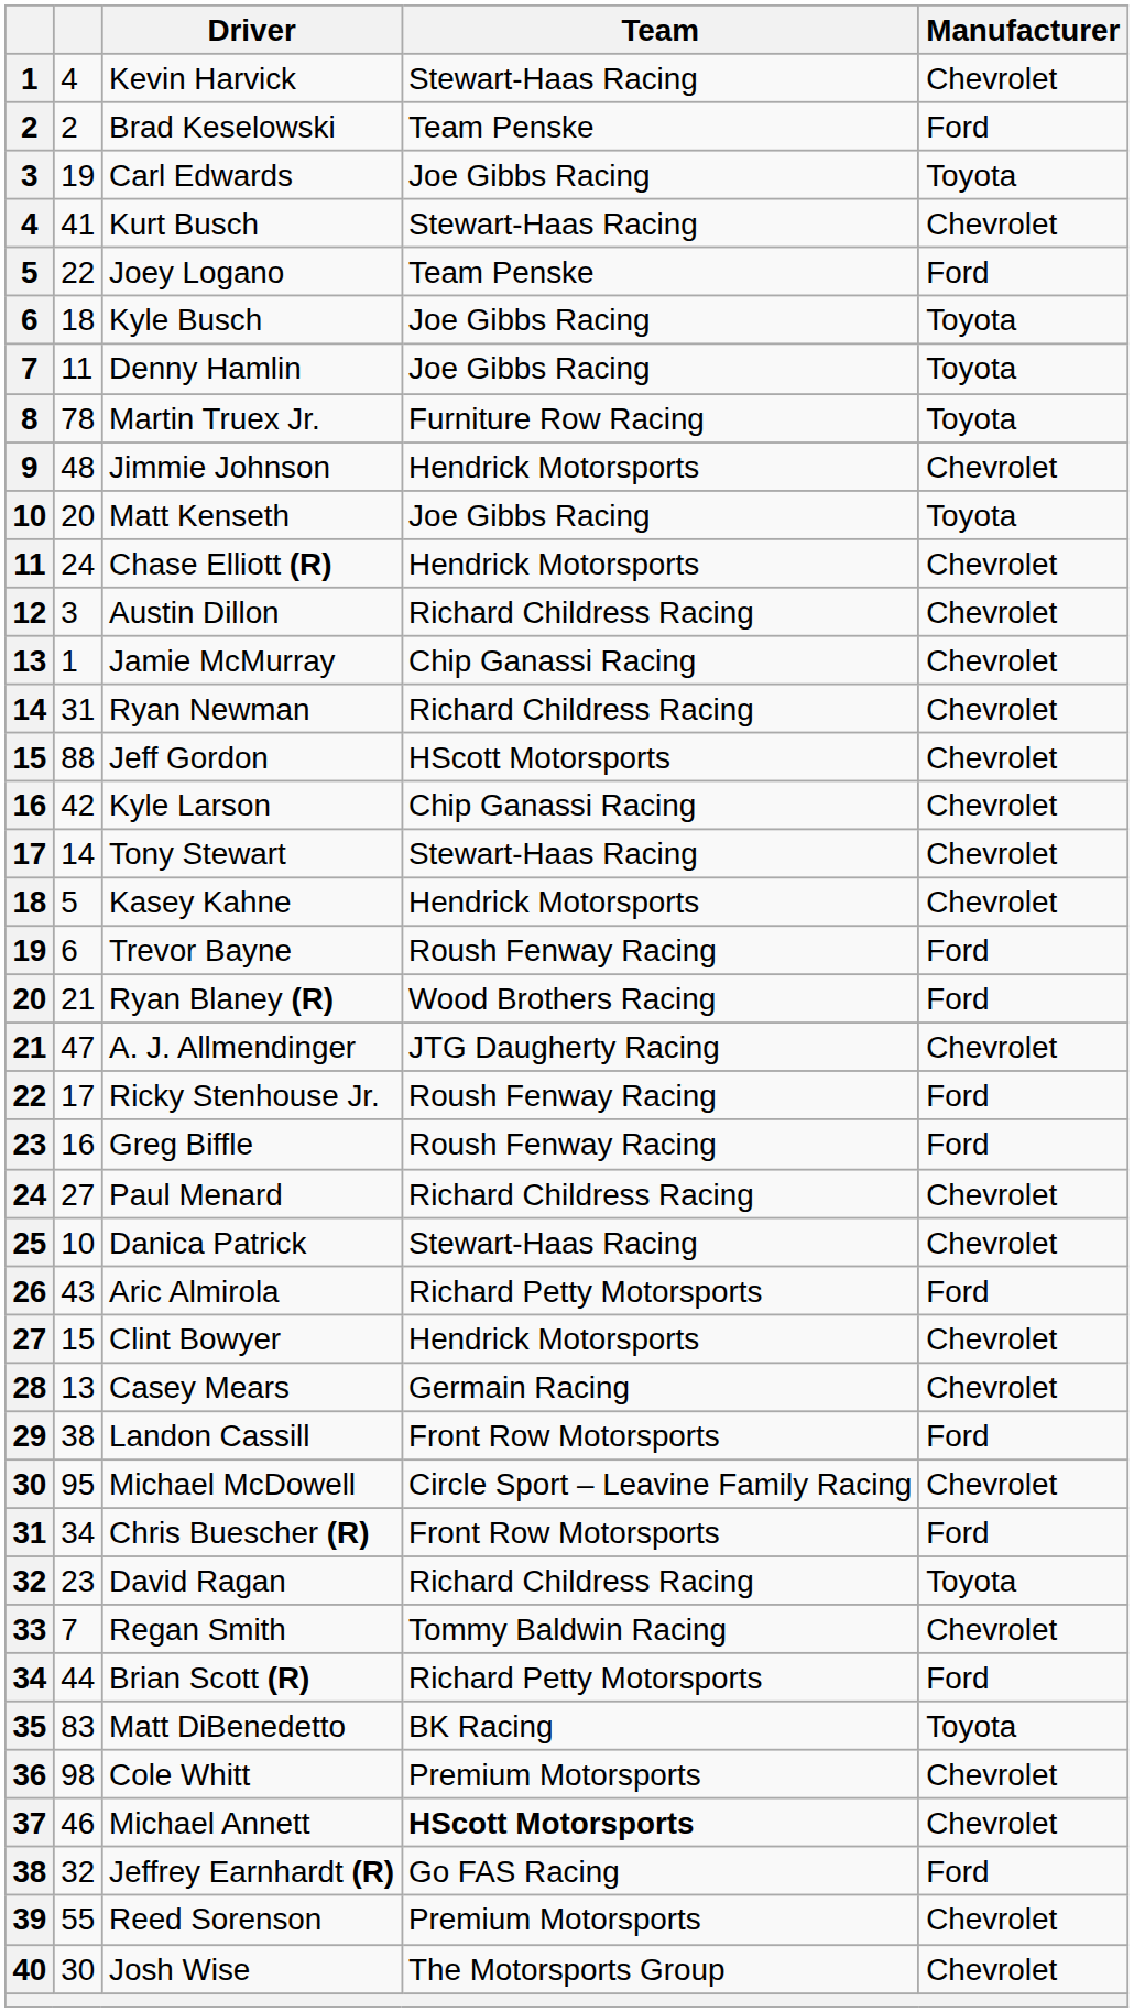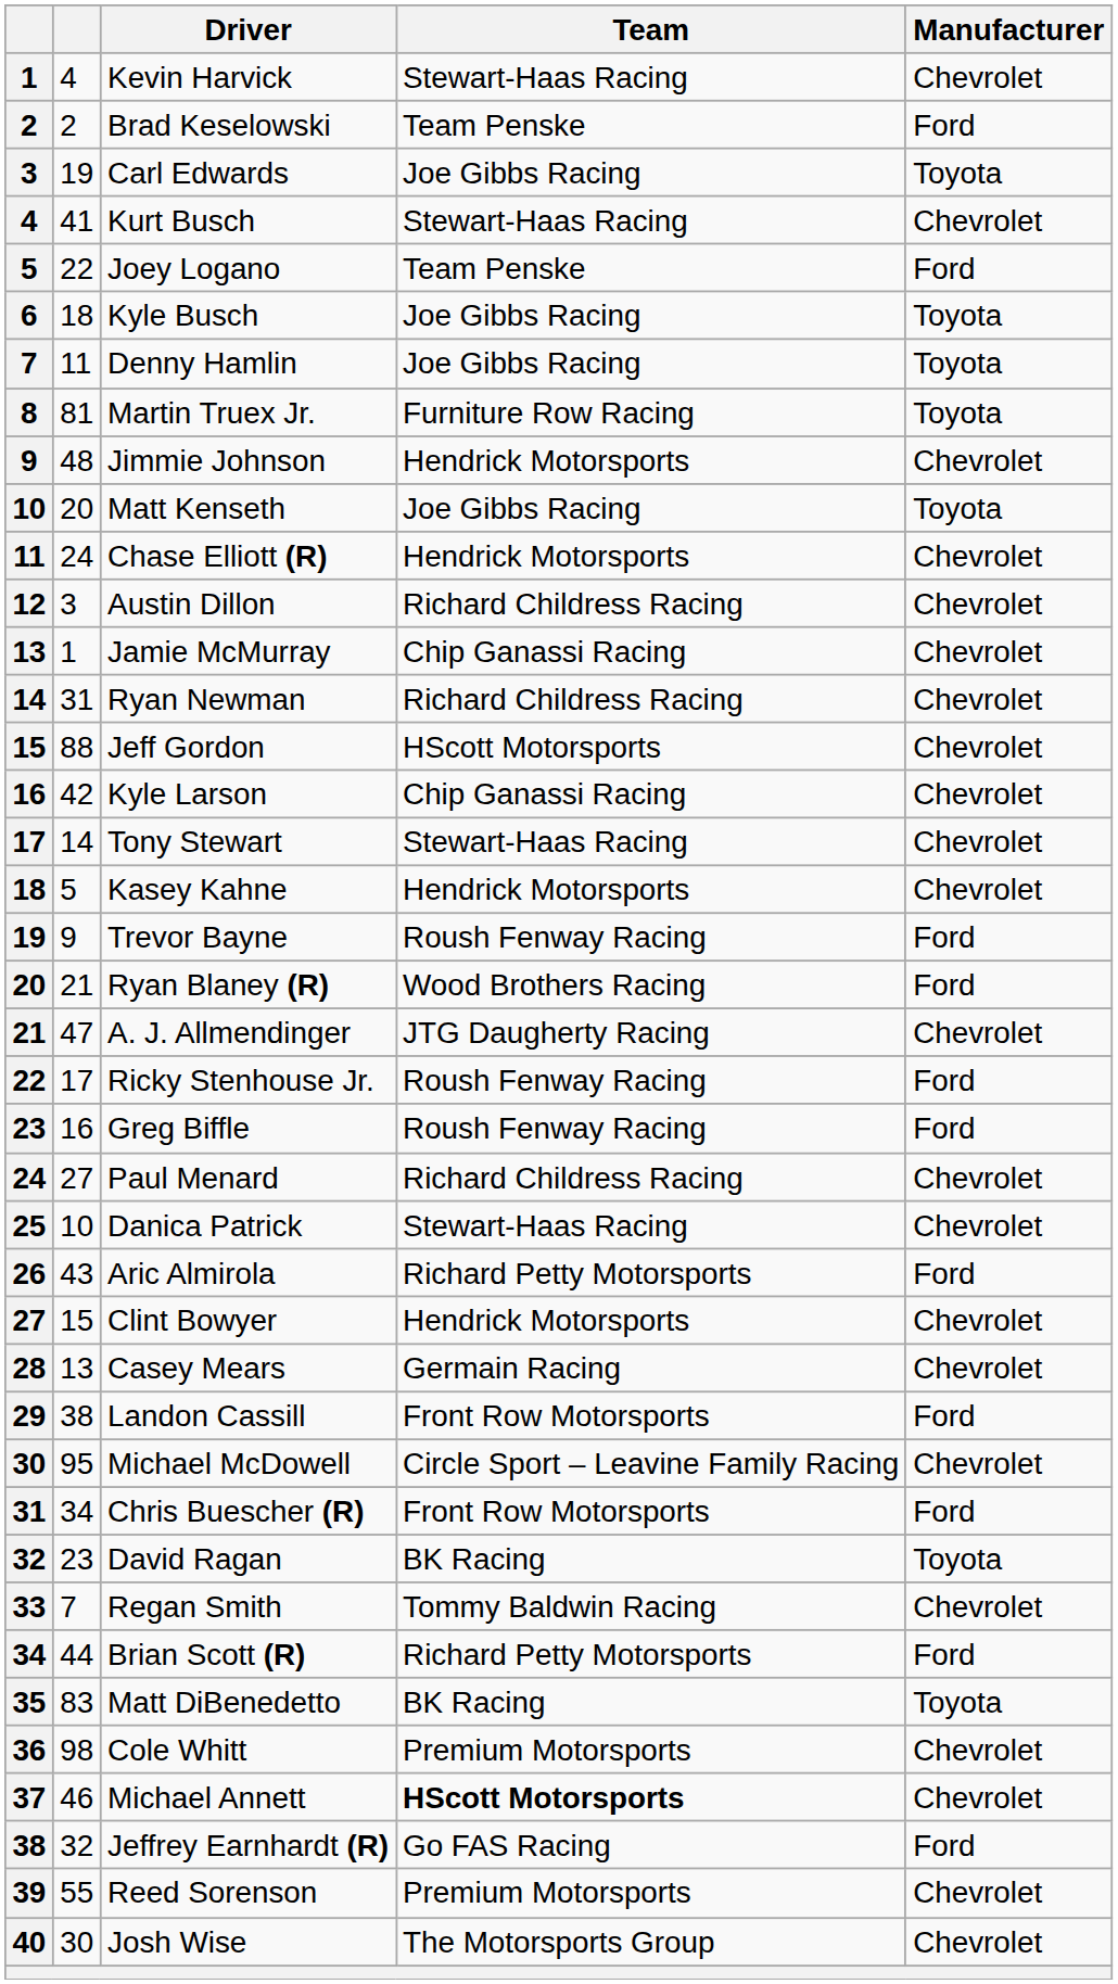 <table class="wikitable" style="font-size:95%">
 <tr>
 <th scope="col"></th>
 <th scope="col"></th>
 <th scope="col">Driver</th>
 <th scope="col">Team</th>
 <th scope="col">Manufacturer</th>
 </tr>
 <tr>
 <th scope="row">1</th>
 <td>4</td>
 <td>Kevin Harvick</td>
 <td>Stewart-Haas Racing</td>
 <td>Chevrolet</td>
 </tr>
 <tr>
 <th scope="row">2</th>
 <td>2</td>
 <td>Brad Keselowski</td>
 <td>Team Penske</td>
 <td>Ford</td>
 </tr>
 <tr>
 <th scope="row">3</th>
 <td>19</td>
 <td>Carl Edwards</td>
 <td>Joe Gibbs Racing</td>
 <td>Toyota</td>
 </tr>
 <tr>
 <th scope="row">4</th>
 <td>41</td>
 <td>Kurt Busch</td>
 <td>Stewart-Haas Racing</td>
 <td>Chevrolet</td>
 </tr>
 <tr>
 <th scope="row">5</th>
 <td>22</td>
 <td>Joey Logano</td>
 <td>Team Penske</td>
 <td>Ford</td>
 </tr>
 <tr>
 <th scope="row">6</th>
 <td>18</td>
 <td>Kyle Busch</td>
 <td>Joe Gibbs Racing</td>
 <td>Toyota</td>
 </tr>
 <tr>
 <th scope="row">7</th>
 <td>11</td>
 <td>Denny Hamlin</td>
 <td>Joe Gibbs Racing</td>
 <td>Toyota</td>
 </tr>
 <tr>
 <th scope="row">8</th>
-<td>78</td>
+<td>81</td>
 <td>Martin Truex Jr.</td>
 <td>Furniture Row Racing</td>
 <td>Toyota</td>
 </tr>
 <tr>
 <th scope="row">9</th>
 <td>48</td>
 <td>Jimmie Johnson</td>
 <td>Hendrick Motorsports</td>
 <td>Chevrolet</td>
 </tr>
 <tr>
 <th scope="row">10</th>
 <td>20</td>
 <td>Matt Kenseth</td>
 <td>Joe Gibbs Racing</td>
 <td>Toyota</td>
 </tr>
 <tr>
 <th scope="row">11</th>
 <td>24</td>
 <td>Chase Elliott <strong>(R)</strong></td>
 <td>Hendrick Motorsports</td>
 <td>Chevrolet</td>
 </tr>
 <tr>
 <th scope="row">12</th>
 <td>3</td>
 <td>Austin Dillon</td>
 <td>Richard Childress Racing</td>
 <td>Chevrolet</td>
 </tr>
 <tr>
 <th scope="row">13</th>
 <td>1</td>
 <td>Jamie McMurray</td>
 <td>Chip Ganassi Racing</td>
 <td>Chevrolet</td>
 </tr>
 <tr>
 <th scope="row">14</th>
 <td>31</td>
 <td>Ryan Newman</td>
 <td>Richard Childress Racing</td>
 <td>Chevrolet</td>
 </tr>
 <tr>
 <th scope="row">15</th>
 <td>88</td>
 <td>Jeff Gordon</td>
 <td>HScott Motorsports</td>
 <td>Chevrolet</td>
 </tr>
 <tr>
 <th scope="row">16</th>
 <td>42</td>
 <td>Kyle Larson</td>
 <td>Chip Ganassi Racing</td>
 <td>Chevrolet</td>
 </tr>
 <tr>
 <th scope="row">17</th>
 <td>14</td>
 <td>Tony Stewart</td>
 <td>Stewart-Haas Racing</td>
 <td>Chevrolet</td>
 </tr>
 <tr>
 <th scope="row">18</th>
 <td>5</td>
 <td>Kasey Kahne</td>
 <td>Hendrick Motorsports</td>
 <td>Chevrolet</td>
 </tr>
 <tr>
 <th scope="row">19</th>
-<td>6</td>
+<td>9</td>
 <td>Trevor Bayne</td>
 <td>Roush Fenway Racing</td>
 <td>Ford</td>
 </tr>
 <tr>
 <th scope="row">20</th>
 <td>21</td>
 <td>Ryan Blaney <strong>(R)</strong></td>
 <td>Wood Brothers Racing</td>
 <td>Ford</td>
 </tr>
 <tr>
 <th scope="row">21</th>
 <td>47</td>
 <td>A. J. Allmendinger</td>
 <td>JTG Daugherty Racing</td>
 <td>Chevrolet</td>
 </tr>
 <tr>
 <th scope="row">22</th>
 <td>17</td>
 <td>Ricky Stenhouse Jr.</td>
 <td>Roush Fenway Racing</td>
 <td>Ford</td>
 </tr>
 <tr>
 <th scope="row">23</th>
 <td>16</td>
 <td>Greg Biffle</td>
 <td>Roush Fenway Racing</td>
 <td>Ford</td>
 </tr>
 <tr>
 <th scope="row">24</th>
 <td>27</td>
 <td>Paul Menard</td>
 <td>Richard Childress Racing</td>
 <td>Chevrolet</td>
 </tr>
 <tr>
 <th scope="row">25</th>
 <td>10</td>
 <td>Danica Patrick</td>
 <td>Stewart-Haas Racing</td>
 <td>Chevrolet</td>
 </tr>
 <tr>
 <th scope="row">26</th>
 <td>43</td>
 <td>Aric Almirola</td>
 <td>Richard Petty Motorsports</td>
 <td>Ford</td>
 </tr>
 <tr>
 <th scope="row">27</th>
 <td>15</td>
 <td>Clint Bowyer</td>
 <td>Hendrick Motorsports</td>
 <td>Chevrolet</td>
 </tr>
 <tr>
 <th scope="row">28</th>
 <td>13</td>
 <td>Casey Mears</td>
 <td>Germain Racing</td>
 <td>Chevrolet</td>
 </tr>
 <tr>
 <th scope="row">29</th>
 <td>38</td>
 <td>Landon Cassill</td>
 <td>Front Row Motorsports</td>
 <td>Ford</td>
 </tr>
 <tr>
 <th scope="row">30</th>
 <td>95</td>
 <td>Michael McDowell</td>
 <td>Circle Sport – Leavine Family Racing</td>
 <td>Chevrolet</td>
 </tr>
 <tr>
 <th scope="row">31</th>
 <td>34</td>
 <td>Chris Buescher <strong>(R)</strong></td>
 <td>Front Row Motorsports</td>
 <td>Ford</td>
 </tr>
 <tr>
 <th scope="row">32</th>
 <td>23</td>
 <td>David Ragan</td>
-<td>Richard Childress Racing</td>
+<td>BK Racing</td>
 <td>Toyota</td>
 </tr>
 <tr>
 <th scope="row">33</th>
 <td>7</td>
 <td>Regan Smith</td>
 <td>Tommy Baldwin Racing</td>
 <td>Chevrolet</td>
 </tr>
 <tr>
 <th scope="row">34</th>
 <td>44</td>
 <td>Brian Scott <strong>(R)</strong></td>
 <td>Richard Petty Motorsports</td>
 <td>Ford</td>
 </tr>
 <tr>
 <th scope="row">35</th>
 <td>83</td>
 <td>Matt DiBenedetto</td>
 <td>BK Racing</td>
 <td>Toyota</td>
 </tr>
 <tr>
 <th scope="row">36</th>
 <td>98</td>
 <td>Cole Whitt</td>
 <td>Premium Motorsports</td>
 <td>Chevrolet</td>
 </tr>
 <tr>
 <th scope="row">37</th>
 <td>46</td>
 <td>Michael Annett</td>
 <td><strong>HScott Motorsports</strong></td>
 <td>Chevrolet</td>
 </tr>
 <tr>
 <th scope="row">38</th>
 <td>32</td>
 <td>Jeffrey Earnhardt <strong>(R)</strong></td>
 <td>Go FAS Racing</td>
 <td>Ford</td>
 </tr>
 <tr>
 <th scope="row">39</th>
 <td>55</td>
 <td>Reed Sorenson</td>
 <td>Premium Motorsports</td>
 <td>Chevrolet</td>
 </tr>
 <tr>
 <th scope="row">40</th>
 <td>30</td>
 <td>Josh Wise</td>
 <td>The Motorsports Group</td>
 <td>Chevrolet</td>
 </tr>
 <tr class="sortbottom">
 <th colspan="5"></th>
 </tr>
 </table>
